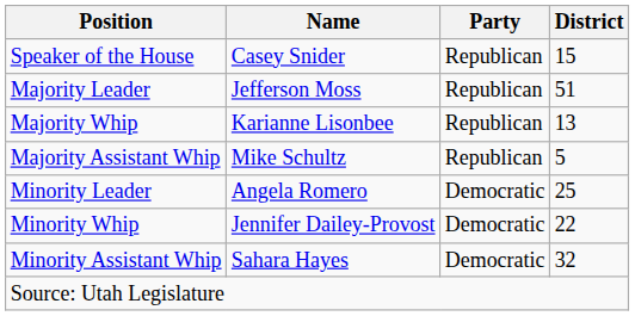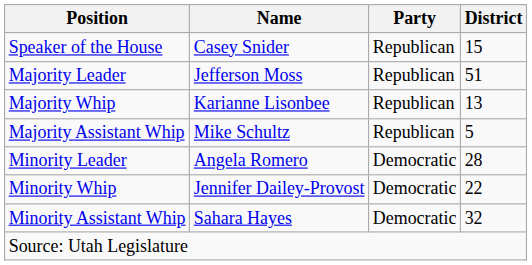 <table class="wikitable">
 <tr>
 <th>Position</th>
 <th>Name</th>
 <th>Party</th>
 <th>District</th>
 </tr>
 <tr>
 <td><a href='#'>Speaker of the House</a></td>
 <td><a href='#'>Casey Snider</a></td>
 <td>Republican</td>
 <td>15</td>
 </tr>
 <tr>
 <td><a href='#'>Majority Leader</a></td>
 <td><a href='#'>Jefferson Moss</a></td>
 <td>Republican</td>
 <td>51</td>
 </tr>
 <tr>
 <td><a href='#'>Majority Whip</a></td>
 <td><a href='#'>Karianne Lisonbee</a></td>
 <td>Republican</td>
 <td>13</td>
 </tr>
 <tr>
 <td><a href='#'>Majority Assistant Whip</a></td>
 <td><a href='#'>Mike Schultz</a></td>
 <td>Republican</td>
 <td>5</td>
 </tr>
 <tr>
 <td><a href='#'>Minority Leader</a></td>
 <td><a href='#'>Angela Romero</a></td>
 <td>Democratic</td>
-<td>25</td>
+<td>28</td>
 </tr>
 <tr>
 <td><a href='#'>Minority Whip</a></td>
 <td><a href='#'>Jennifer Dailey-Provost</a></td>
 <td>Democratic</td>
 <td>22</td>
 </tr>
 <tr>
 <td><a href='#'>Minority Assistant Whip</a></td>
 <td><a href='#'>Sahara Hayes</a></td>
 <td>Democratic</td>
 <td>32</td>
 </tr>
 <tr>
 <td colspan="4">Source: Utah Legislature</td>
 </tr>
 </table>
